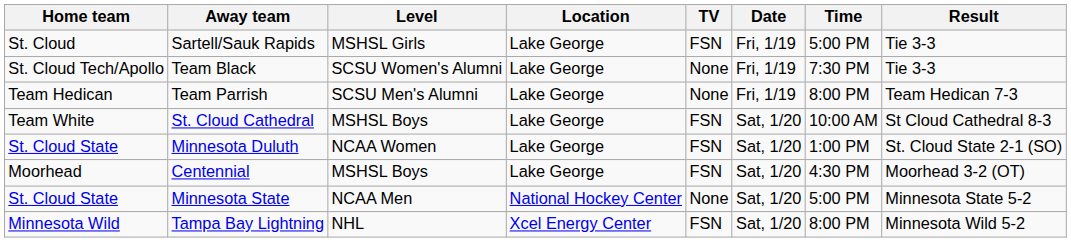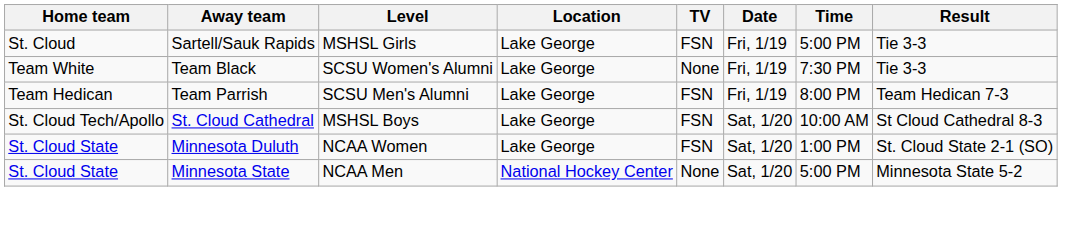 <table class="wikitable">
 <tr>
 <th>Home team</th>
 <th>Away team</th>
 <th>Level</th>
 <th>Location</th>
 <th>TV</th>
 <th>Date</th>
 <th>Time</th>
 <th>Result</th>
 </tr>
 <tr>
 <td>St. Cloud</td>
 <td>Sartell/Sauk Rapids</td>
 <td>MSHSL Girls</td>
 <td>Lake George</td>
 <td>FSN</td>
 <td>Fri, 1/19</td>
 <td>5:00 PM</td>
 <td>Tie 3-3</td>
 </tr>
 <tr>
-<td>St. Cloud Tech/Apollo</td>
+<td>Team White</td>
 <td>Team Black</td>
 <td>SCSU Women's Alumni</td>
 <td>Lake George</td>
 <td>None</td>
 <td>Fri, 1/19</td>
 <td>7:30 PM</td>
 <td>Tie 3-3</td>
 </tr>
 <tr>
 <td>Team Hedican</td>
 <td>Team Parrish</td>
 <td>SCSU Men's Alumni</td>
 <td>Lake George</td>
-<td>None</td>
+<td>FSN</td>
 <td>Fri, 1/19</td>
 <td>8:00 PM</td>
 <td>Team Hedican 7-3</td>
 </tr>
 <tr>
-<td>Team White</td>
+<td>St. Cloud Tech/Apollo</td>
 <td><a href='#'>St. Cloud Cathedral</a></td>
 <td>MSHSL Boys</td>
 <td>Lake George</td>
 <td>FSN</td>
 <td>Sat, 1/20</td>
 <td>10:00 AM</td>
 <td>St Cloud Cathedral 8-3</td>
 </tr>
 <tr>
 <td><a href='#'>St. Cloud State</a></td>
 <td><a href='#'>Minnesota Duluth</a></td>
 <td>NCAA Women</td>
 <td>Lake George</td>
 <td>FSN</td>
 <td>Sat, 1/20</td>
 <td>1:00 PM</td>
 <td>St. Cloud State 2-1 (SO)</td>
 </tr>
 <tr>
-<td>Moorhead</td>
-<td><a href='#'>Centennial</a></td>
-<td>MSHSL Boys</td>
-<td>Lake George</td>
-<td>FSN</td>
-<td>Sat, 1/20</td>
-<td>4:30 PM</td>
-<td>Moorhead 3-2 (OT)</td>
-</tr>
-<tr>
 <td><a href='#'>St. Cloud State</a></td>
 <td><a href='#'>Minnesota State</a></td>
 <td>NCAA Men</td>
 <td><a href='#'>National Hockey Center</a></td>
 <td>None</td>
 <td>Sat, 1/20</td>
 <td>5:00 PM</td>
 <td>Minnesota State 5-2</td>
 </tr>
-<tr>
-<td><a href='#'>Minnesota Wild</a></td>
-<td><a href='#'>Tampa Bay Lightning</a></td>
-<td>NHL</td>
-<td><a href='#'>Xcel Energy Center</a></td>
-<td>FSN</td>
-<td>Sat, 1/20</td>
-<td>8:00 PM</td>
-<td>Minnesota Wild 5-2</td>
-</tr>
 </table>
